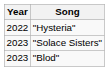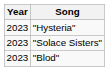 <table class="wikitable">
 <tr>
 <th>Year</th>
 <th>Song</th>
 </tr>
 <tr>
-<td>2022</td>
+<td>2023</td>
 <td>"Hysteria"</td>
 </tr>
 <tr>
 <td>2023</td>
 <td>"Solace Sisters"</td>
 </tr>
 <tr>
 <td>2023</td>
 <td>"Blod"</td>
 </tr>
 </table>
